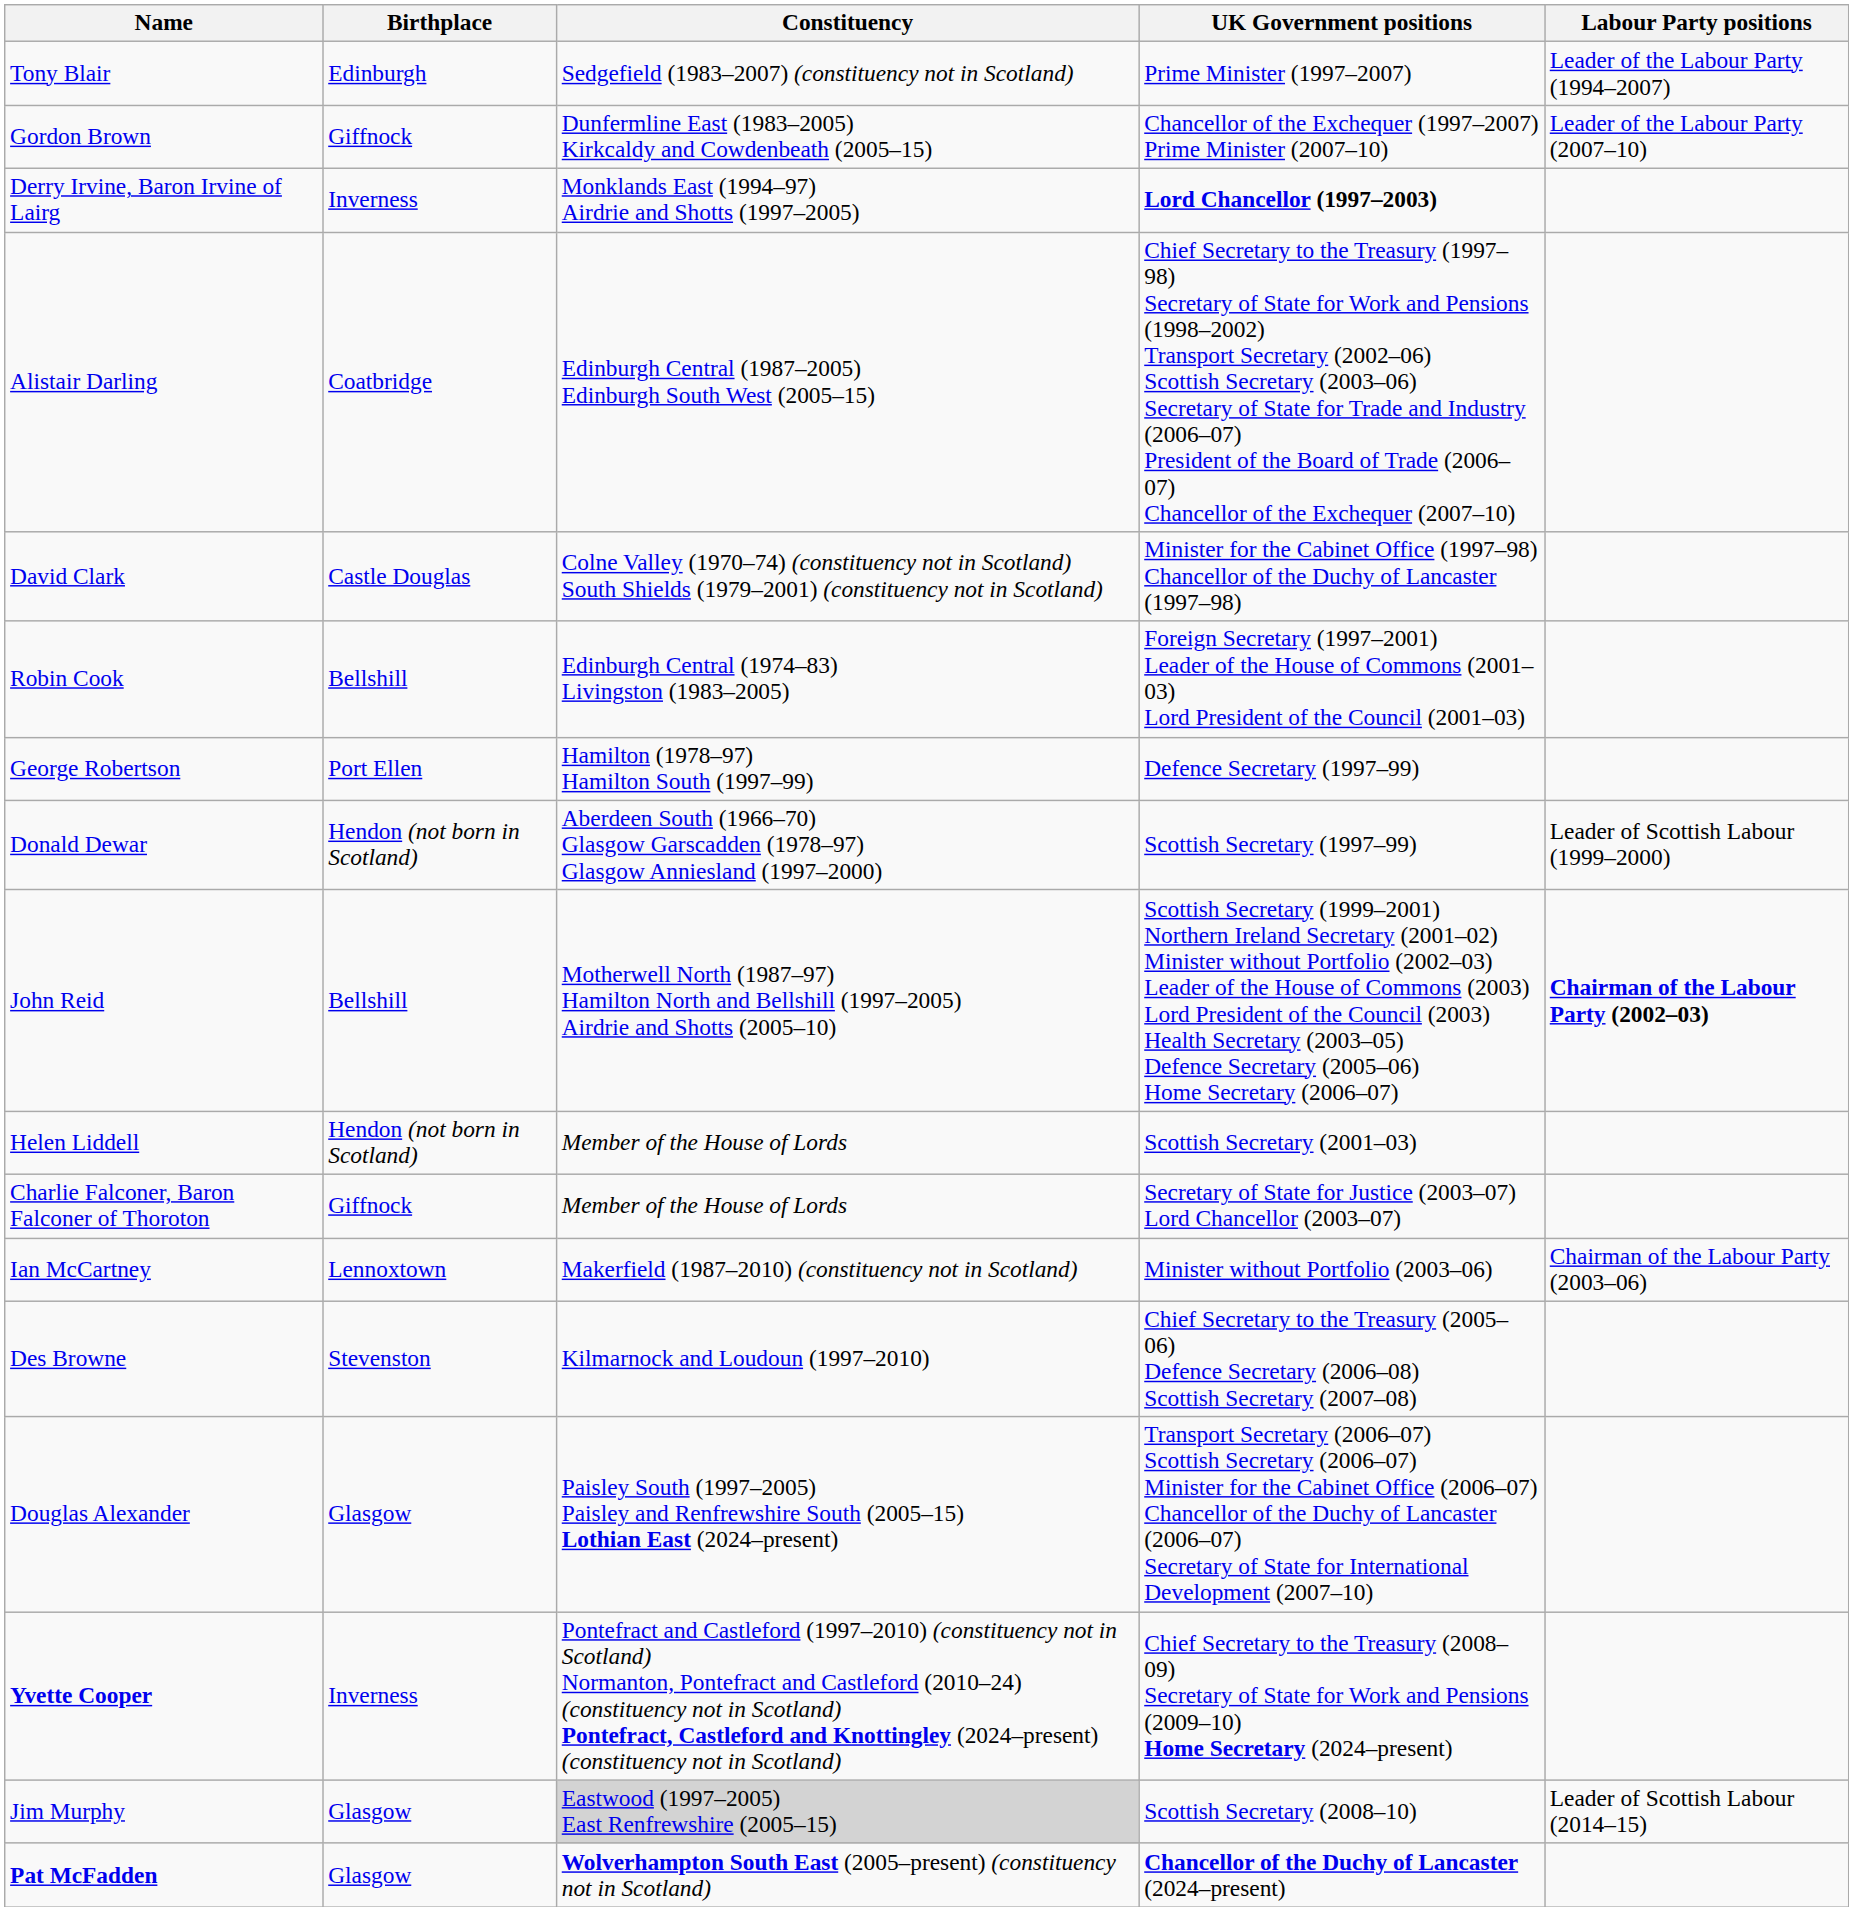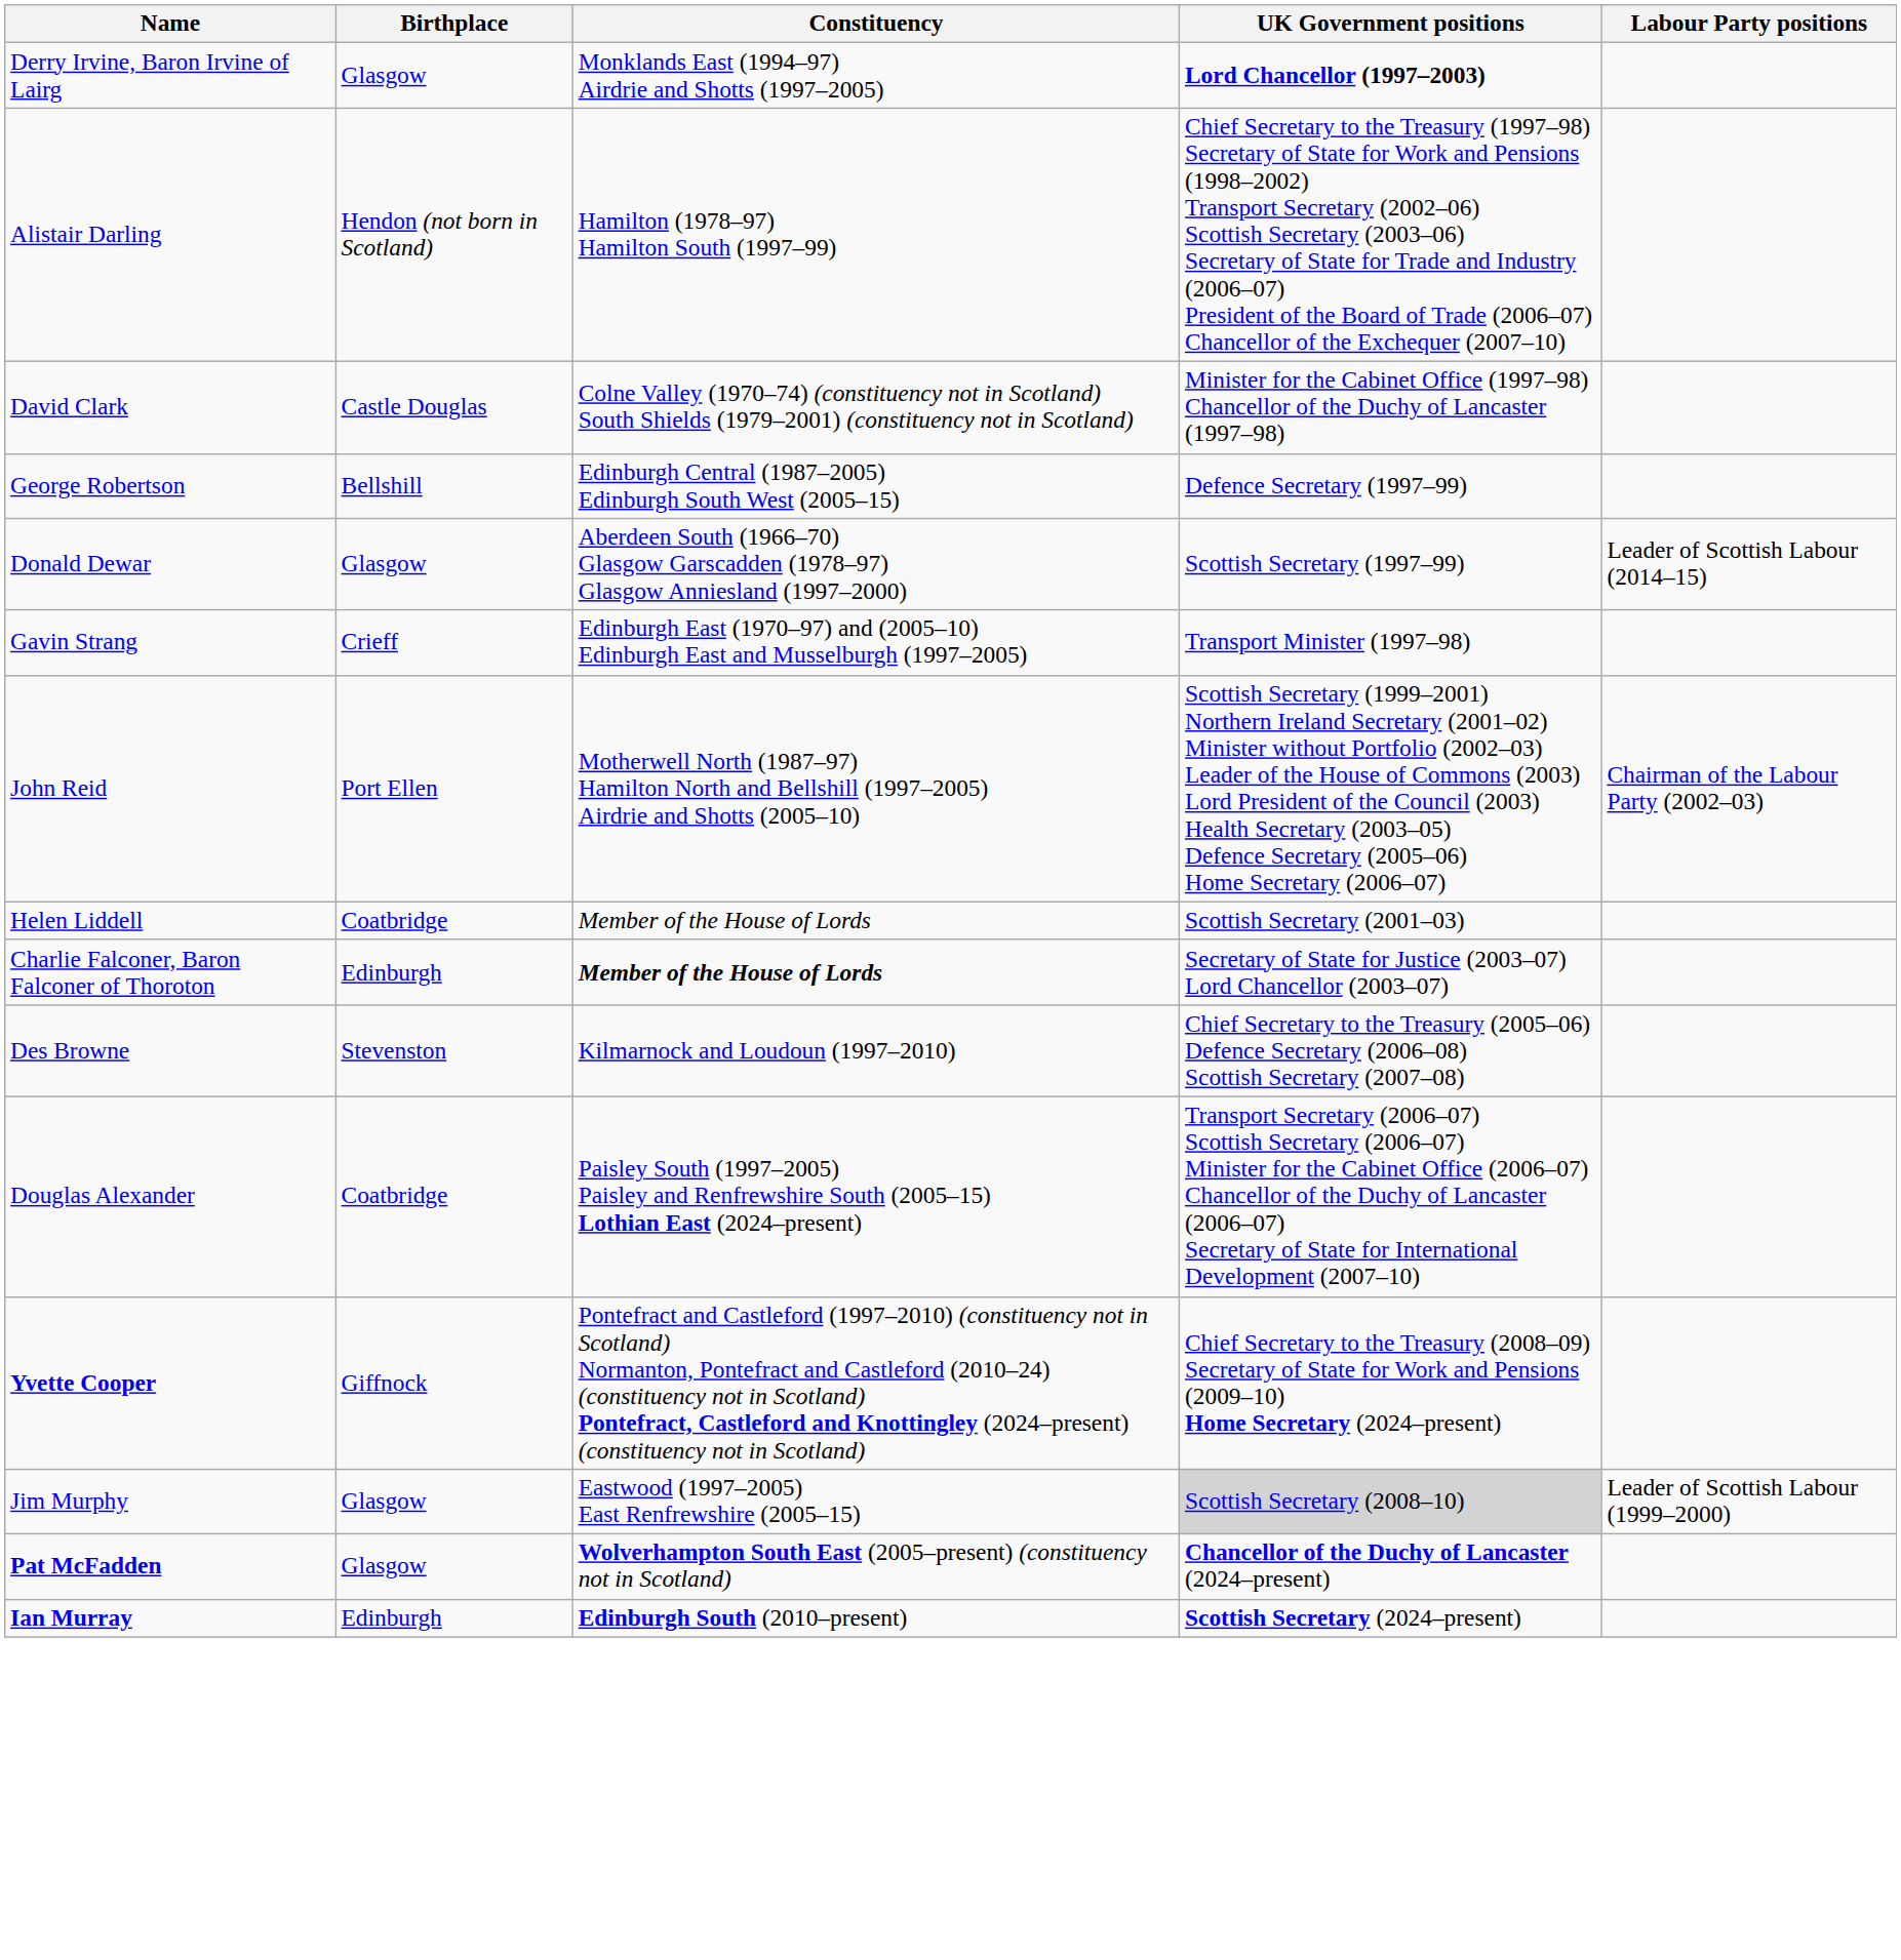 <table class="wikitable" width="100%">
 <tr>
 <th colspan=1>Name</th>
 <th colspan=1>Birthplace</th>
 <th colspan=1>Constituency</th>
 <th colspan=1>UK Government positions</th>
 <th colspan=1>Labour Party positions</th>
 </tr>
 <tr>
-<td><a href='#'>Tony Blair</a></td>
-<td><a href='#'>Edinburgh</a></td>
-<td><a href='#'>Sedgefield</a> (1983–2007) <em>(constituency not in Scotland)</em></td>
-<td><a href='#'>Prime Minister</a> (1997–2007)</td>
-<td><a href='#'>Leader of the Labour Party</a> (1994–2007)</td>
-</tr>
-<tr>
-<td><a href='#'>Gordon Brown</a></td>
-<td><a href='#'>Giffnock</a></td>
-<td><a href='#'>Dunfermline East</a> (1983–2005)<br><a href='#'>Kirkcaldy and Cowdenbeath</a> (2005–15)</td>
-<td><a href='#'>Chancellor of the Exchequer</a> (1997–2007)<br><a href='#'>Prime Minister</a> (2007–10)</td>
-<td><a href='#'>Leader of the Labour Party</a> (2007–10)</td>
-</tr>
-<tr>
 <td><a href='#'>Derry Irvine, Baron Irvine of Lairg</a></td>
-<td><a href='#'>Inverness</a></td>
+<td><a href='#'>Glasgow</a></td>
 <td><a href='#'>Monklands East</a> (1994–97)<br><a href='#'>Airdrie and Shotts</a> (1997–2005)</td>
 <td><strong><a href='#'>Lord Chancellor</a> (1997–2003)</strong></td>
 <td></td>
 </tr>
 <tr>
 <td><a href='#'>Alistair Darling</a></td>
-<td><a href='#'>Coatbridge</a></td>
-<td><a href='#'>Edinburgh Central</a> (1987–2005)<br><a href='#'>Edinburgh South West</a> (2005–15)</td>
+<td><a href='#'>Hendon</a> <em>(not born in Scotland)</em></td>
+<td><a href='#'>Hamilton</a> (1978–97)<br><a href='#'>Hamilton South</a> (1997–99)</td>
 <td><a href='#'>Chief Secretary to the Treasury</a> (1997–98)<br><a href='#'>Secretary of State for Work and Pensions</a> (1998–2002)<br><a href='#'>Transport Secretary</a> (2002–06)<br><a href='#'>Scottish Secretary</a> (2003–06)<br><a href='#'>Secretary of State for Trade and Industry</a> (2006–07)<br><a href='#'>President of the Board of Trade</a> (2006–07)<br><a href='#'>Chancellor of the Exchequer</a> (2007–10)</td>
 <td></td>
 </tr>
 <tr>
 <td><a href='#'>David Clark</a></td>
 <td><a href='#'>Castle Douglas</a></td>
 <td><a href='#'>Colne Valley</a> (1970–74) <em>(constituency not in Scotland)</em><br><a href='#'>South Shields</a> (1979–2001) <em>(constituency not in Scotland)</em></td>
 <td><a href='#'>Minister for the Cabinet Office</a> (1997–98)<br><a href='#'>Chancellor of the Duchy of Lancaster</a> (1997–98)</td>
 <td></td>
 </tr>
 <tr>
-<td><a href='#'>Robin Cook</a></td>
+<td><a href='#'>George Robertson</a></td>
 <td><a href='#'>Bellshill</a></td>
-<td><a href='#'>Edinburgh Central</a> (1974–83)<br><a href='#'>Livingston</a> (1983–2005)</td>
-<td><a href='#'>Foreign Secretary</a> (1997–2001)<br><a href='#'>Leader of the House of Commons</a> (2001–03)<br><a href='#'>Lord President of the Council</a> (2001–03)</td>
-<td></td>
-</tr>
-<tr>
-<td><a href='#'>George Robertson</a></td>
-<td><a href='#'>Port Ellen</a></td>
-<td><a href='#'>Hamilton</a> (1978–97)<br><a href='#'>Hamilton South</a> (1997–99)</td>
+<td><a href='#'>Edinburgh Central</a> (1987–2005)<br><a href='#'>Edinburgh South West</a> (2005–15)</td>
 <td><a href='#'>Defence Secretary</a> (1997–99)</td>
 <td></td>
 </tr>
 <tr>
 <td><a href='#'>Donald Dewar</a></td>
-<td><a href='#'>Hendon</a> <em>(not born in Scotland)</em></td>
+<td><a href='#'>Glasgow</a></td>
 <td><a href='#'>Aberdeen South</a> (1966–70)<br><a href='#'>Glasgow Garscadden</a> (1978–97)<br><a href='#'>Glasgow Anniesland</a> (1997–2000)</td>
 <td><a href='#'>Scottish Secretary</a> (1997–99)</td>
-<td>Leader of Scottish Labour (1999–2000)</td>
+<td>Leader of Scottish Labour (2014–15)</td>
+</tr>
+<tr>
+<td><a href='#'>Gavin Strang</a></td>
+<td><a href='#'>Crieff</a></td>
+<td><a href='#'>Edinburgh East</a> (1970–97) and (2005–10)<br><a href='#'>Edinburgh East and Musselburgh</a> (1997–2005)</td>
+<td><a href='#'>Transport Minister</a> (1997–98)</td>
+<td></td>
 </tr>
 <tr>
 <td><a href='#'>John Reid</a></td>
-<td><a href='#'>Bellshill</a></td>
+<td><a href='#'>Port Ellen</a></td>
 <td><a href='#'>Motherwell North</a> (1987–97)<br><a href='#'>Hamilton North and Bellshill</a> (1997–2005)<br><a href='#'>Airdrie and Shotts</a> (2005–10)</td>
 <td><a href='#'>Scottish Secretary</a> (1999–2001)<br><a href='#'>Northern Ireland Secretary</a> (2001–02)<br><a href='#'>Minister without Portfolio</a> (2002–03)<br><a href='#'>Leader of the House of Commons</a> (2003)<br><a href='#'>Lord President of the Council</a> (2003)<br><a href='#'>Health Secretary</a> (2003–05)<br><a href='#'>Defence Secretary</a> (2005–06)<br><a href='#'>Home Secretary</a> (2006–07)</td>
-<td><strong><a href='#'>Chairman of the Labour Party</a> (2002–03)</strong></td>
+<td><a href='#'>Chairman of the Labour Party</a> (2002–03)</td>
 </tr>
 <tr>
 <td><a href='#'>Helen Liddell</a></td>
-<td><a href='#'>Hendon</a> <em>(not born in Scotland)</em></td>
+<td><a href='#'>Coatbridge</a></td>
 <td><em>Member of the House of Lords</em></td>
 <td><a href='#'>Scottish Secretary</a> (2001–03)</td>
 <td></td>
 </tr>
 <tr>
 <td><a href='#'>Charlie Falconer, Baron Falconer of Thoroton</a></td>
-<td><a href='#'>Giffnock</a></td>
-<td><em>Member of the House of Lords</em></td>
+<td><a href='#'>Edinburgh</a></td>
+<td><strong><em>Member of the House of Lords</em></strong></td>
 <td><a href='#'>Secretary of State for Justice</a> (2003–07)<br><a href='#'>Lord Chancellor</a> (2003–07)</td>
 <td></td>
-</tr>
-<tr>
-<td><a href='#'>Ian McCartney</a></td>
-<td><a href='#'>Lennoxtown</a></td>
-<td><a href='#'>Makerfield</a> (1987–2010) <em>(constituency not in Scotland)</em></td>
-<td><a href='#'>Minister without Portfolio</a> (2003–06)</td>
-<td><a href='#'>Chairman of the Labour Party</a> (2003–06)</td>
 </tr>
 <tr>
 <td><a href='#'>Des Browne</a></td>
 <td><a href='#'>Stevenston</a></td>
 <td><a href='#'>Kilmarnock and Loudoun</a> (1997–2010)</td>
 <td><a href='#'>Chief Secretary to the Treasury</a> (2005–06)<br><a href='#'>Defence Secretary</a> (2006–08)<br><a href='#'>Scottish Secretary</a> (2007–08)</td>
 </tr>
 <tr>
 <td><a href='#'>Douglas Alexander</a></td>
-<td><a href='#'>Glasgow</a></td>
+<td><a href='#'>Coatbridge</a></td>
 <td><a href='#'>Paisley South</a> (1997–2005)<br><a href='#'>Paisley and Renfrewshire South</a> (2005–15)<br><strong><a href='#'>Lothian East</a></strong> (2024–present)</td>
 <td><a href='#'>Transport Secretary</a> (2006–07)<br><a href='#'>Scottish Secretary</a> (2006–07)<br><a href='#'>Minister for the Cabinet Office</a> (2006–07)<br><a href='#'>Chancellor of the Duchy of Lancaster</a> (2006–07)<br><a href='#'>Secretary of State for International Development</a> (2007–10)</td>
 <td></td>
 </tr>
 <tr>
 <td><strong><a href='#'>Yvette Cooper</a></strong></td>
-<td><a href='#'>Inverness</a></td>
+<td><a href='#'>Giffnock</a></td>
 <td><a href='#'>Pontefract and Castleford</a> (1997–2010) <em>(constituency not in Scotland)</em><br><a href='#'>Normanton, Pontefract and Castleford</a> (2010–24) <em>(constituency not in Scotland)</em><br><strong><a href='#'>Pontefract, Castleford and Knottingley</a></strong> (2024–present) <em>(constituency not in Scotland)</em></td>
 <td><a href='#'>Chief Secretary to the Treasury</a> (2008–09)<br><a href='#'>Secretary of State for Work and Pensions</a> (2009–10)<br><strong><a href='#'>Home Secretary</a></strong> (2024–present)</td>
 <td></td>
 </tr>
 <tr>
 <td><a href='#'>Jim Murphy</a></td>
 <td><a href='#'>Glasgow</a></td>
-<td style="background: lightgrey;"><a href='#'>Eastwood</a> (1997–2005)<br><a href='#'>East Renfrewshire</a> (2005–15)</td>
-<td><a href='#'>Scottish Secretary</a> (2008–10)</td>
-<td>Leader of Scottish Labour (2014–15)</td>
+<td><a href='#'>Eastwood</a> (1997–2005)<br><a href='#'>East Renfrewshire</a> (2005–15)</td>
+<td style="background: lightgrey;"><a href='#'>Scottish Secretary</a> (2008–10)</td>
+<td>Leader of Scottish Labour (1999–2000)</td>
 </tr>
 <tr>
 <td><strong><a href='#'>Pat McFadden</a></strong></td>
 <td><a href='#'>Glasgow</a></td>
 <td><strong><a href='#'>Wolverhampton South East</a></strong> (2005–present) <em>(constituency not in Scotland)</em></td>
 <td><strong><a href='#'>Chancellor of the Duchy of Lancaster</a></strong> (2024–present)</td>
 <td></td>
 </tr>
+<tr>
+<td><strong><a href='#'>Ian Murray</a></strong></td>
+<td><a href='#'>Edinburgh</a></td>
+<td><strong><a href='#'>Edinburgh South</a></strong> (2010–present)</td>
+<td><strong><a href='#'>Scottish Secretary</a></strong> (2024–present)</td>
+<td></td>
+</tr>
 </table>
